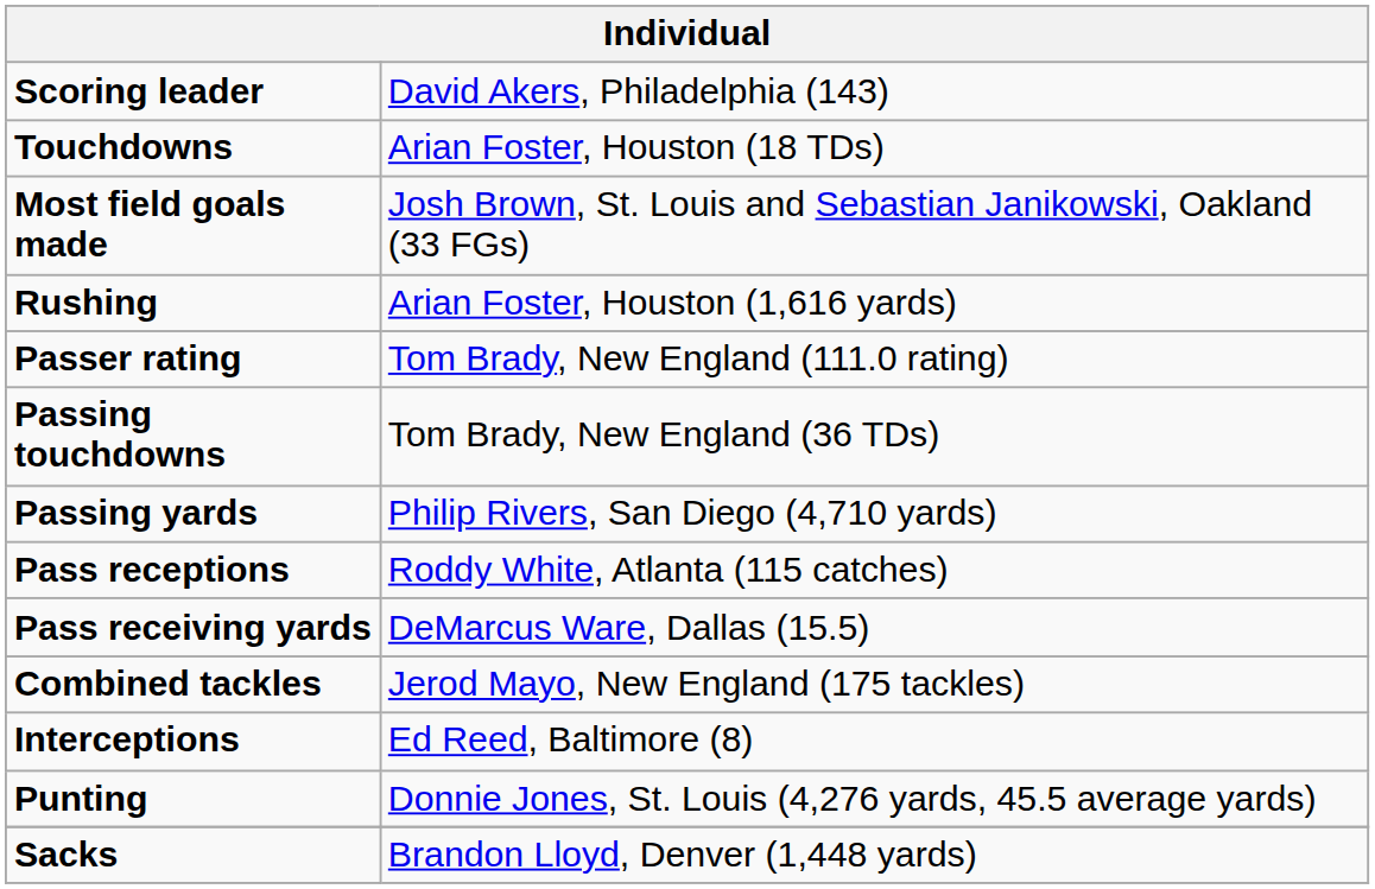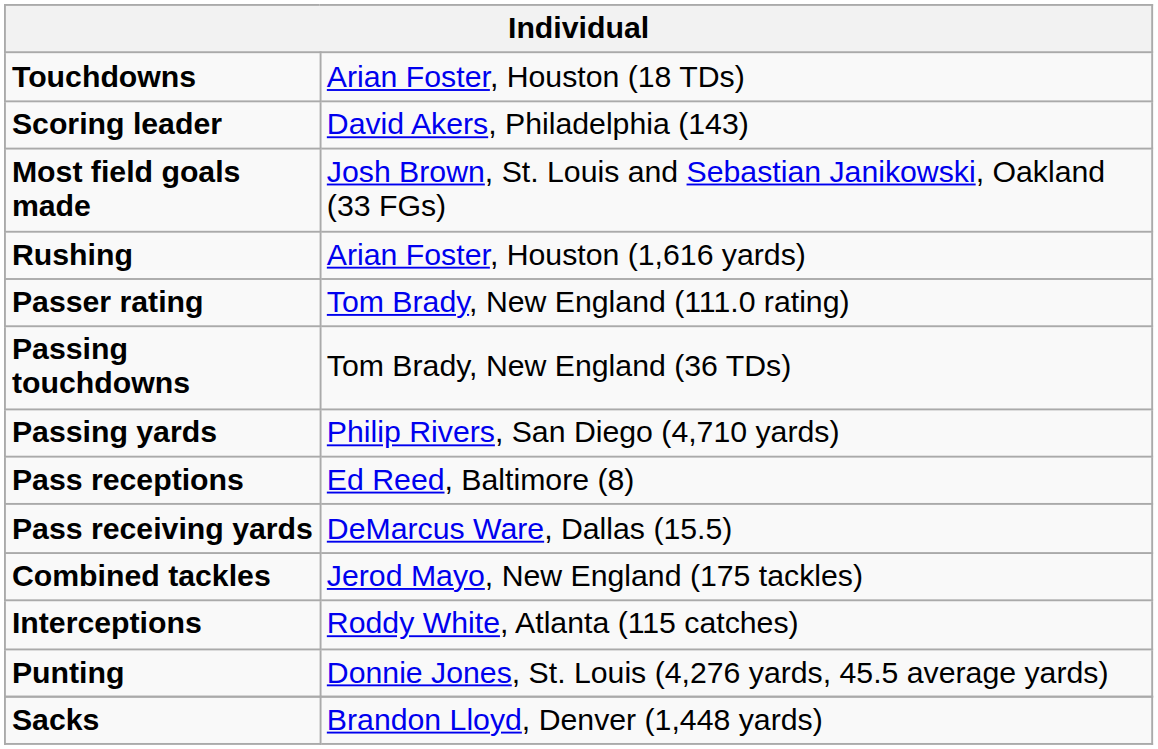 <table class="wikitable">
 <tr>
 <th colspan=2>Individual</th>
 </tr>
 <tr>
+<td><strong>Touchdowns</strong></td>
+<td><a href='#'>Arian Foster</a>, Houston (18 TDs)</td>
+</tr>
+<tr>
 <td><strong>Scoring leader</strong></td>
 <td><a href='#'>David Akers</a>, Philadelphia (143)</td>
-</tr>
-<tr>
-<td><strong>Touchdowns</strong></td>
-<td><a href='#'>Arian Foster</a>, Houston (18 TDs)</td>
 </tr>
 <tr>
 <td><strong>Most field goals made</strong></td>
 <td><a href='#'>Josh Brown</a>, St. Louis and <a href='#'>Sebastian Janikowski</a>, Oakland (33 FGs)</td>
 </tr>
 <tr>
 <td><strong>Rushing</strong></td>
 <td><a href='#'>Arian Foster</a>, Houston (1,616 yards)</td>
 </tr>
 <tr>
 <td><strong>Passer rating</strong></td>
 <td><a href='#'>Tom Brady</a>, New England (111.0 rating)</td>
 </tr>
 <tr>
 <td><strong>Passing touchdowns</strong></td>
 <td>Tom Brady, New England (36 TDs)</td>
 </tr>
 <tr>
 <td><strong>Passing yards</strong></td>
 <td><a href='#'>Philip Rivers</a>, San Diego (4,710 yards)</td>
 </tr>
 <tr>
 <td><strong>Pass receptions</strong></td>
-<td><a href='#'>Roddy White</a>, Atlanta (115 catches)</td>
+<td><a href='#'>Ed Reed</a>, Baltimore (8)</td>
 </tr>
 <tr>
 <td><strong>Pass receiving yards</strong></td>
 <td><a href='#'>DeMarcus Ware</a>, Dallas (15.5)</td>
 </tr>
 <tr>
 <td><strong>Combined tackles</strong></td>
 <td><a href='#'>Jerod Mayo</a>, New England (175 tackles)</td>
 </tr>
 <tr>
 <td><strong>Interceptions</strong></td>
-<td><a href='#'>Ed Reed</a>, Baltimore (8)</td>
+<td><a href='#'>Roddy White</a>, Atlanta (115 catches)</td>
 </tr>
 <tr>
 <td><strong>Punting</strong></td>
 <td><a href='#'>Donnie Jones</a>, St. Louis (4,276 yards, 45.5 average yards)</td>
 </tr>
 <tr>
 </tr>
 <tr>
 </tr>
 <tr>
 <td><strong>Sacks</strong></td>
 <td><a href='#'>Brandon Lloyd</a>, Denver (1,448 yards)</td>
 </tr>
 </table>
